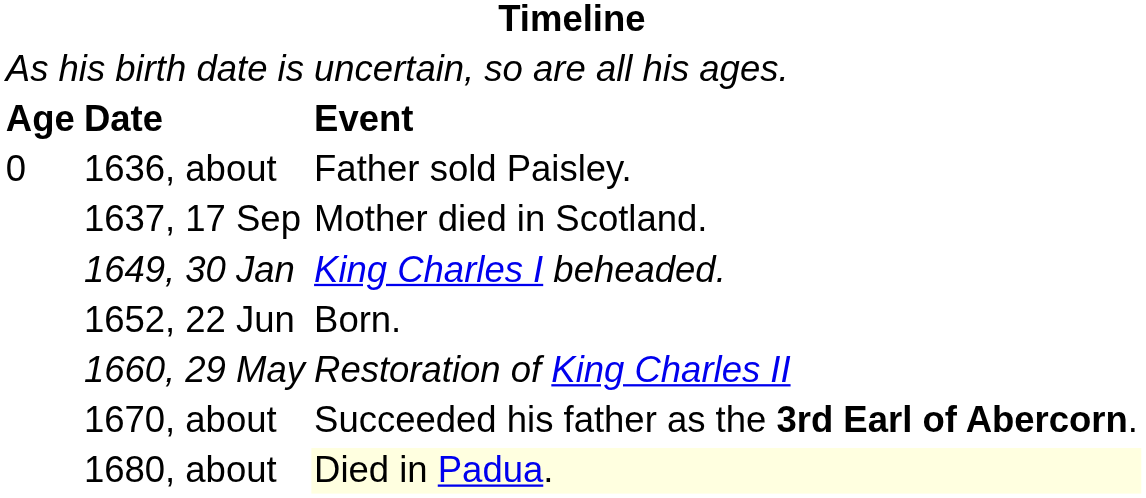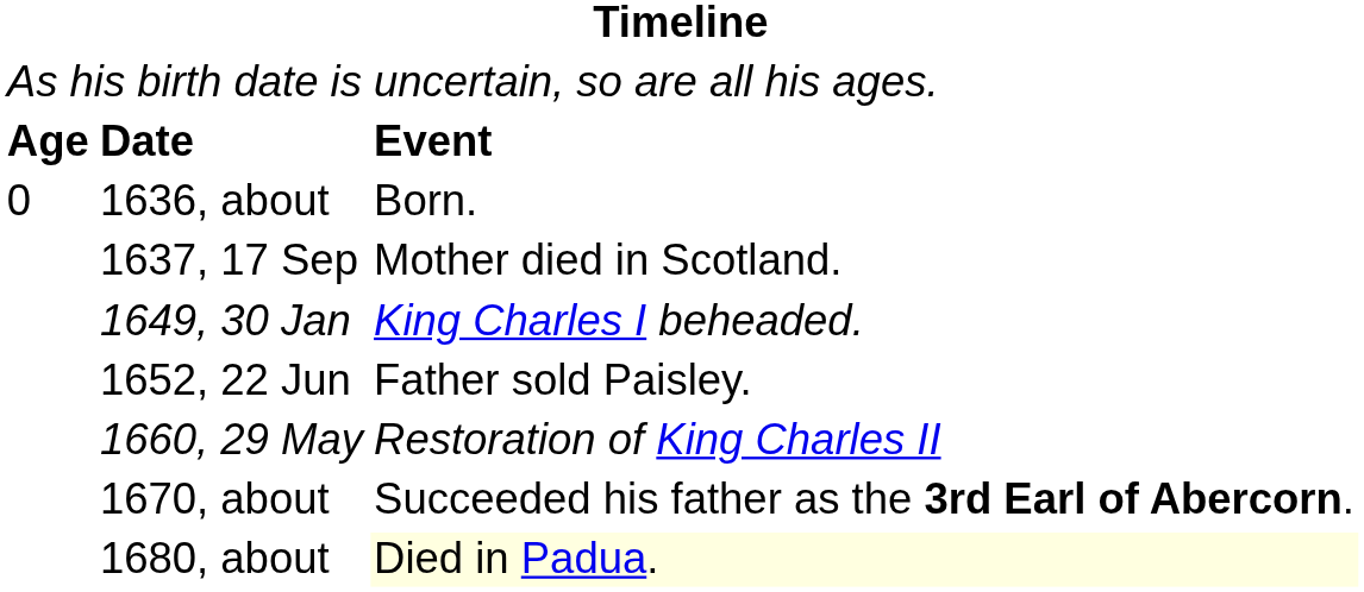 <table>
 <tr>
 <th colspan=3>Timeline</th>
 </tr>
 <tr>
 <td colspan=3><em>As his birth date is uncertain, so are all his ages.</em></td>
 </tr>
 <tr>
 <th align="left">Age</th>
 <th align="left">Date</th>
 <th align="left">Event</th>
 </tr>
 <tr>
 <td>0</td>
 <td>1636, about</td>
-<td>Father sold Paisley.</td>
+<td>Born.</td>
 </tr>
 <tr>
 <td></td>
 <td>1637, 17 Sep</td>
 <td>Mother died in Scotland.</td>
 </tr>
 <tr>
 <td></td>
 <td><em>1649, 30 Jan</em></td>
 <td><em><a href='#'>King Charles I</a> beheaded.</em></td>
 </tr>
 <tr>
 <td></td>
 <td>1652, 22 Jun</td>
-<td>Born.</td>
+<td>Father sold Paisley.</td>
 </tr>
 <tr>
 <td></td>
 <td><em>1660, 29 May</em></td>
 <td><em>Restoration of <a href='#'>King Charles II</a></em></td>
 </tr>
 <tr>
 <td></td>
 <td>1670, about</td>
 <td>Succeeded his father as the <strong>3rd Earl of Abercorn</strong>.</td>
 </tr>
 <tr>
 <td></td>
 <td>1680, about</td>
 <td style="background: lightyellow;">Died in <a href='#'>Padua</a>.</td>
 </tr>
 </table>
